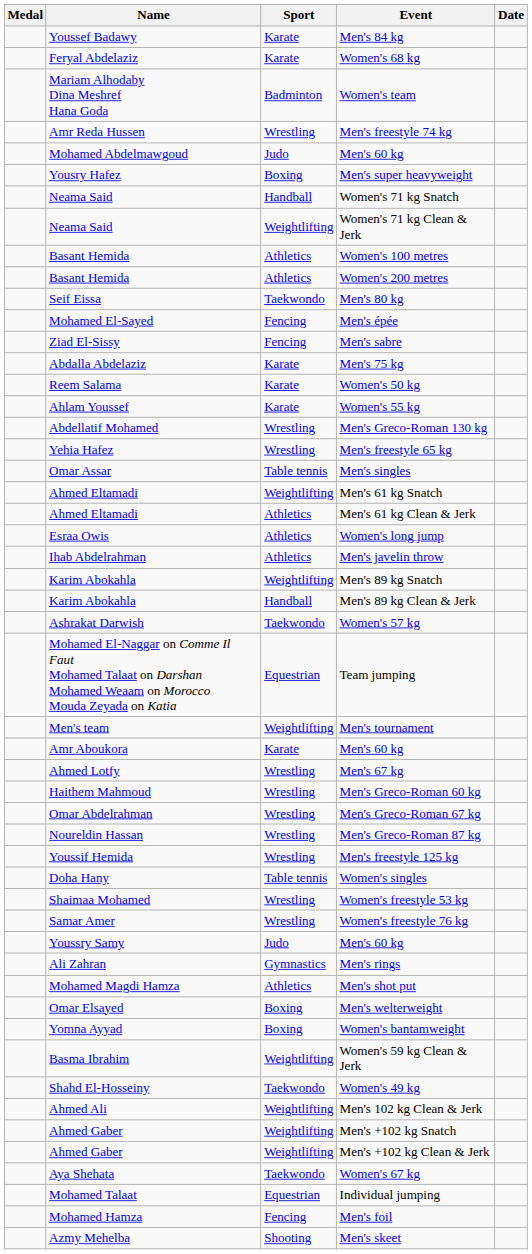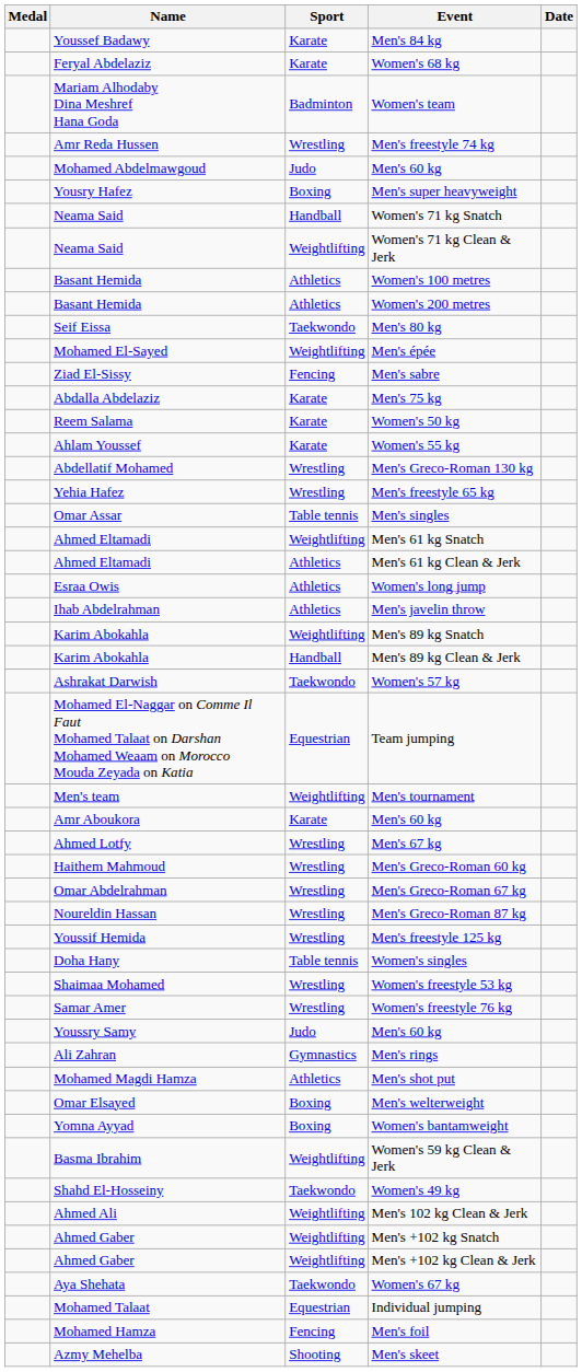 <table class="wikitable sortable" style="font-size: 95%;">
 <tr>
 <th>Medal</th>
 <th>Name</th>
 <th>Sport</th>
 <th>Event</th>
 <th>Date</th>
 </tr>
 <tr>
 <td></td>
 <td><a href='#'>Youssef Badawy</a></td>
 <td><a href='#'>Karate</a></td>
 <td><a href='#'>Men's 84 kg</a></td>
 <td></td>
 </tr>
 <tr>
 <td></td>
 <td><a href='#'>Feryal Abdelaziz</a></td>
 <td><a href='#'>Karate</a></td>
 <td><a href='#'>Women's 68 kg</a></td>
 <td></td>
 </tr>
 <tr>
 <td></td>
 <td><a href='#'>Mariam Alhodaby</a><br><a href='#'>Dina Meshref</a><br><a href='#'>Hana Goda</a></td>
 <td><a href='#'>Badminton</a></td>
 <td><a href='#'>Women's team</a></td>
 <td></td>
 </tr>
 <tr>
 <td></td>
 <td><a href='#'>Amr Reda Hussen</a></td>
 <td><a href='#'>Wrestling</a></td>
 <td><a href='#'>Men's freestyle 74 kg</a></td>
 <td></td>
 </tr>
 <tr>
 <td></td>
 <td><a href='#'>Mohamed Abdelmawgoud</a></td>
 <td><a href='#'>Judo</a></td>
 <td><a href='#'>Men's 60 kg</a></td>
 <td></td>
 </tr>
 <tr>
 <td></td>
 <td><a href='#'>Yousry Hafez</a></td>
 <td><a href='#'>Boxing</a></td>
 <td><a href='#'>Men's super heavyweight</a></td>
 <td></td>
 </tr>
 <tr>
 <td></td>
 <td><a href='#'>Neama Said</a></td>
 <td><a href='#'>Handball</a></td>
 <td>Women's 71 kg Snatch</td>
 <td></td>
 </tr>
 <tr>
 <td></td>
 <td><a href='#'>Neama Said</a></td>
 <td><a href='#'>Weightlifting</a></td>
 <td>Women's 71 kg Clean & Jerk</td>
 <td></td>
 </tr>
 <tr>
 <td></td>
 <td><a href='#'>Basant Hemida</a></td>
 <td><a href='#'>Athletics</a></td>
 <td><a href='#'>Women's 100 metres</a></td>
 <td></td>
 </tr>
 <tr>
 <td></td>
 <td><a href='#'>Basant Hemida</a></td>
 <td><a href='#'>Athletics</a></td>
 <td><a href='#'>Women's 200 metres</a></td>
 <td></td>
 </tr>
 <tr>
 <td></td>
 <td><a href='#'>Seif Eissa</a></td>
 <td><a href='#'>Taekwondo</a></td>
 <td><a href='#'>Men's 80 kg</a></td>
 <td></td>
 </tr>
 <tr>
 <td></td>
 <td><a href='#'>Mohamed El-Sayed</a></td>
-<td><a href='#'>Fencing</a></td>
+<td><a href='#'>Weightlifting</a></td>
 <td><a href='#'>Men's épée</a></td>
 <td></td>
 </tr>
 <tr>
 <td></td>
 <td><a href='#'>Ziad El-Sissy</a></td>
 <td><a href='#'>Fencing</a></td>
 <td><a href='#'>Men's sabre</a></td>
 <td></td>
 </tr>
 <tr>
 <td></td>
 <td><a href='#'>Abdalla Abdelaziz</a></td>
 <td><a href='#'>Karate</a></td>
 <td><a href='#'>Men's 75 kg</a></td>
 <td></td>
 </tr>
 <tr>
 <td></td>
 <td><a href='#'>Reem Salama</a></td>
 <td><a href='#'>Karate</a></td>
 <td><a href='#'>Women's 50 kg</a></td>
 <td></td>
 </tr>
 <tr>
 <td></td>
 <td><a href='#'>Ahlam Youssef</a></td>
 <td><a href='#'>Karate</a></td>
 <td><a href='#'>Women's 55 kg</a></td>
 <td></td>
 </tr>
 <tr>
 <td></td>
 <td><a href='#'>Abdellatif Mohamed</a></td>
 <td><a href='#'>Wrestling</a></td>
 <td><a href='#'>Men's Greco-Roman 130 kg</a></td>
 <td></td>
 </tr>
 <tr>
 <td></td>
 <td><a href='#'>Yehia Hafez</a></td>
 <td><a href='#'>Wrestling</a></td>
 <td><a href='#'>Men's freestyle 65 kg</a></td>
 <td></td>
 </tr>
 <tr>
 <td></td>
 <td><a href='#'>Omar Assar</a></td>
 <td><a href='#'>Table tennis</a></td>
 <td><a href='#'>Men's singles</a></td>
 <td></td>
 </tr>
 <tr>
 <td></td>
 <td><a href='#'>Ahmed Eltamadi</a></td>
 <td><a href='#'>Weightlifting</a></td>
 <td>Men's 61 kg Snatch</td>
 <td></td>
 </tr>
 <tr>
 <td></td>
 <td><a href='#'>Ahmed Eltamadi</a></td>
 <td><a href='#'>Athletics</a></td>
 <td>Men's 61 kg Clean & Jerk</td>
 <td></td>
 </tr>
 <tr>
 <td></td>
 <td><a href='#'>Esraa Owis</a></td>
 <td><a href='#'>Athletics</a></td>
 <td><a href='#'>Women's long jump</a></td>
 <td></td>
 </tr>
 <tr>
 <td></td>
 <td><a href='#'>Ihab Abdelrahman</a></td>
 <td><a href='#'>Athletics</a></td>
 <td><a href='#'>Men's javelin throw</a></td>
 <td></td>
 </tr>
 <tr>
 <td></td>
 <td><a href='#'>Karim Abokahla</a></td>
 <td><a href='#'>Weightlifting</a></td>
 <td>Men's 89 kg Snatch</td>
 <td></td>
 </tr>
 <tr>
 <td></td>
 <td><a href='#'>Karim Abokahla</a></td>
 <td><a href='#'>Handball</a></td>
 <td>Men's 89 kg Clean & Jerk</td>
 <td></td>
 </tr>
 <tr>
 <td></td>
 <td><a href='#'>Ashrakat Darwish</a></td>
 <td><a href='#'>Taekwondo</a></td>
 <td><a href='#'>Women's 57 kg</a></td>
 <td></td>
 </tr>
 <tr>
 <td></td>
 <td><a href='#'>Mohamed El-Naggar</a> on <em>Comme Il Faut</em><br><a href='#'>Mohamed Talaat</a> on <em>Darshan</em><br><a href='#'>Mohamed Weaam</a> on <em>Morocco</em><br><a href='#'>Mouda Zeyada</a> on <em>Katia</em></td>
 <td><a href='#'>Equestrian</a></td>
 <td>Team jumping</td>
 <td></td>
 </tr>
 <tr>
 <td></td>
 <td><a href='#'>Men's team</a></td>
 <td><a href='#'>Weightlifting</a></td>
 <td><a href='#'>Men's tournament</a></td>
 <td></td>
 </tr>
 <tr>
 <td></td>
 <td><a href='#'>Amr Aboukora</a></td>
 <td><a href='#'>Karate</a></td>
 <td><a href='#'>Men's 60 kg</a></td>
 <td></td>
 </tr>
 <tr>
 <td></td>
 <td><a href='#'>Ahmed Lotfy</a></td>
 <td><a href='#'>Wrestling</a></td>
 <td><a href='#'>Men's 67 kg</a></td>
 <td></td>
 </tr>
 <tr>
 <td></td>
 <td><a href='#'>Haithem Mahmoud</a></td>
 <td><a href='#'>Wrestling</a></td>
 <td><a href='#'>Men's Greco-Roman 60 kg</a></td>
 <td></td>
 </tr>
 <tr>
 <td></td>
 <td><a href='#'>Omar Abdelrahman</a></td>
 <td><a href='#'>Wrestling</a></td>
 <td><a href='#'>Men's Greco-Roman 67 kg</a></td>
 <td></td>
 </tr>
 <tr>
 <td></td>
 <td><a href='#'>Noureldin Hassan</a></td>
 <td><a href='#'>Wrestling</a></td>
 <td><a href='#'>Men's Greco-Roman 87 kg</a></td>
 <td></td>
 </tr>
 <tr>
 <td></td>
 <td><a href='#'>Youssif Hemida</a></td>
 <td><a href='#'>Wrestling</a></td>
 <td><a href='#'>Men's freestyle 125 kg</a></td>
 <td></td>
 </tr>
 <tr>
 <td></td>
 <td><a href='#'>Doha Hany</a></td>
 <td><a href='#'>Table tennis</a></td>
 <td><a href='#'>Women's singles</a></td>
 <td></td>
 </tr>
 <tr>
 <td></td>
 <td><a href='#'>Shaimaa Mohamed</a></td>
 <td><a href='#'>Wrestling</a></td>
 <td><a href='#'>Women's freestyle 53 kg</a></td>
 <td></td>
 </tr>
 <tr>
 <td></td>
 <td><a href='#'>Samar Amer</a></td>
 <td><a href='#'>Wrestling</a></td>
 <td><a href='#'>Women's freestyle 76 kg</a></td>
 <td></td>
 </tr>
 <tr>
 <td></td>
 <td><a href='#'>Youssry Samy</a></td>
 <td><a href='#'>Judo</a></td>
 <td><a href='#'>Men's 60 kg</a></td>
 <td></td>
 </tr>
 <tr>
 <td></td>
 <td><a href='#'>Ali Zahran</a></td>
 <td><a href='#'>Gymnastics</a></td>
 <td><a href='#'>Men's rings</a></td>
 <td></td>
 </tr>
 <tr>
 <td></td>
 <td><a href='#'>Mohamed Magdi Hamza</a></td>
 <td><a href='#'>Athletics</a></td>
 <td><a href='#'>Men's shot put</a></td>
 <td></td>
 </tr>
 <tr>
 <td></td>
 <td><a href='#'>Omar Elsayed</a></td>
 <td><a href='#'>Boxing</a></td>
 <td><a href='#'>Men's welterweight</a></td>
 <td></td>
 </tr>
 <tr>
 <td></td>
 <td><a href='#'>Yomna Ayyad</a></td>
 <td><a href='#'>Boxing</a></td>
 <td><a href='#'>Women's bantamweight</a></td>
 <td></td>
 </tr>
 <tr>
 <td></td>
 <td><a href='#'>Basma Ibrahim</a></td>
 <td><a href='#'>Weightlifting</a></td>
 <td>Women's 59 kg Clean & Jerk</td>
 <td></td>
 </tr>
 <tr>
 <td></td>
 <td><a href='#'>Shahd El-Hosseiny</a></td>
 <td><a href='#'>Taekwondo</a></td>
 <td><a href='#'>Women's 49 kg</a></td>
 <td></td>
 </tr>
 <tr>
 <td></td>
 <td><a href='#'>Ahmed Ali</a></td>
 <td><a href='#'>Weightlifting</a></td>
 <td>Men's 102 kg Clean & Jerk</td>
 <td></td>
 </tr>
 <tr>
 <td></td>
 <td><a href='#'>Ahmed Gaber</a></td>
 <td><a href='#'>Weightlifting</a></td>
 <td>Men's +102 kg Snatch</td>
 <td></td>
 </tr>
 <tr>
 <td></td>
 <td><a href='#'>Ahmed Gaber</a></td>
 <td><a href='#'>Weightlifting</a></td>
 <td>Men's +102 kg Clean & Jerk</td>
 <td></td>
 </tr>
 <tr>
 <td></td>
 <td><a href='#'>Aya Shehata</a></td>
 <td><a href='#'>Taekwondo</a></td>
 <td><a href='#'>Women's 67 kg</a></td>
 <td></td>
 </tr>
 <tr>
 <td></td>
 <td><a href='#'>Mohamed Talaat</a></td>
 <td><a href='#'>Equestrian</a></td>
 <td>Individual jumping</td>
 <td></td>
 </tr>
 <tr>
 <td></td>
 <td><a href='#'>Mohamed Hamza</a></td>
 <td><a href='#'>Fencing</a></td>
 <td><a href='#'>Men's foil</a></td>
 <td></td>
 </tr>
 <tr>
 <td></td>
 <td><a href='#'>Azmy Mehelba</a></td>
 <td><a href='#'>Shooting</a></td>
 <td><a href='#'>Men's skeet</a></td>
 <td></td>
 </tr>
 </table>
